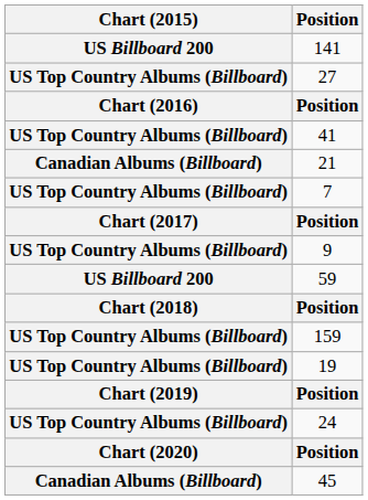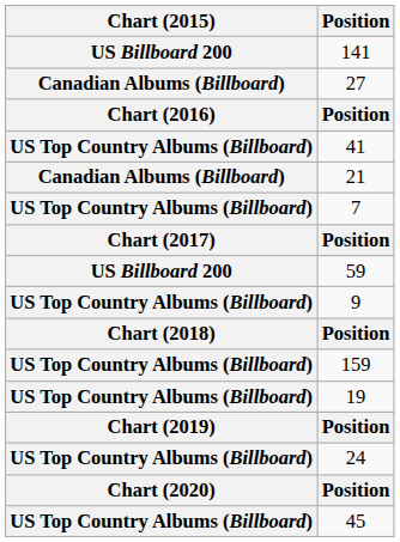 <table class="wikitable plainrowheaders" style="text-align:center">
 <tr>
 <th scope="col">Chart (2015)</th>
 <th scope="col">Position</th>
 </tr>
 <tr>
 <th scope="row">US <em>Billboard</em> 200</th>
 <td>141</td>
 </tr>
 <tr>
-<th scope="row">US Top Country Albums (<em>Billboard</em>)</th>
+<th scope="row">Canadian Albums (<em>Billboard</em>)</th>
 <td>27</td>
 </tr>
 <tr>
 <th scope="col">Chart (2016)</th>
 <th scope="col">Position</th>
 </tr>
 <tr>
 <th scope="row">US Top Country Albums (<em>Billboard</em>)</th>
 <td>41</td>
 </tr>
 <tr>
 <th scope="row">Canadian Albums (<em>Billboard</em>)</th>
 <td>21</td>
 </tr>
 <tr>
 <th scope="row">US Top Country Albums (<em>Billboard</em>)</th>
 <td>7</td>
 </tr>
 <tr>
 <th scope="col">Chart (2017)</th>
 <th scope="col">Position</th>
 </tr>
 <tr>
+<th scope="row">US <em>Billboard</em> 200</th>
+<td>59</td>
+</tr>
+<tr>
 <th scope="row">US Top Country Albums (<em>Billboard</em>)</th>
 <td>9</td>
-</tr>
-<tr>
-<th scope="row">US <em>Billboard</em> 200</th>
-<td>59</td>
 </tr>
 <tr>
 <th scope="col">Chart (2018)</th>
 <th scope="col">Position</th>
 </tr>
 <tr>
 <th scope="row">US Top Country Albums (<em>Billboard</em>)</th>
 <td>159</td>
 </tr>
 <tr>
 <th scope="row">US Top Country Albums (<em>Billboard</em>)</th>
 <td>19</td>
 </tr>
 <tr>
 <th scope="col">Chart (2019)</th>
 <th scope="col">Position</th>
 </tr>
 <tr>
 <th scope="row">US Top Country Albums (<em>Billboard</em>)</th>
 <td>24</td>
 </tr>
 <tr>
 <th scope="col">Chart (2020)</th>
 <th scope="col">Position</th>
 </tr>
 <tr>
-<th scope="row">Canadian Albums (<em>Billboard</em>)</th>
+<th scope="row">US Top Country Albums (<em>Billboard</em>)</th>
 <td>45</td>
 </tr>
 </table>
